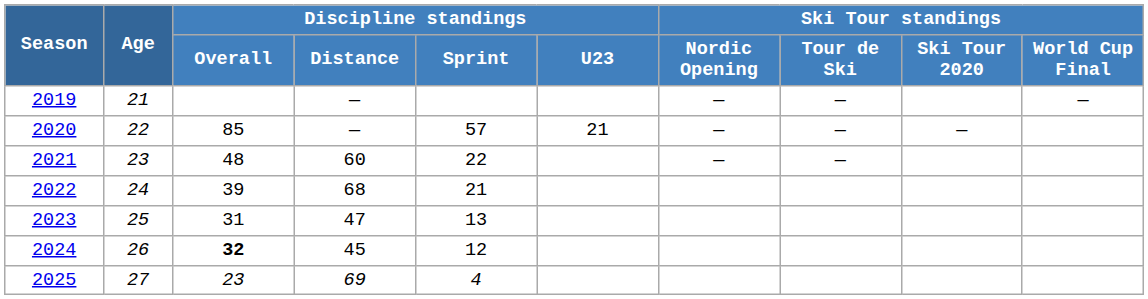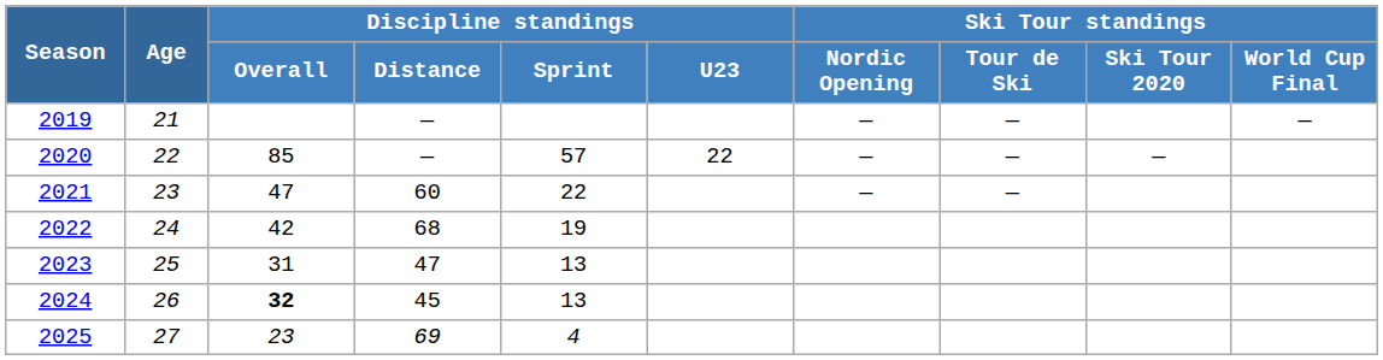 <table class="wikitable" style="font-size:95%; text-align:center; border:grey solid 1px; border-collapse:collapse; background:#ffffff;">
 <tr>
 <th style="background-color:#369; color:white; width:60px;" rowspan="2"> Season </th>
 <th style="background-color:#369; color:white; width:40px;" rowspan="2"> Age </th>
 <th style="background-color:#4180be; color:white;" colspan="4">Discipline standings</th>
 <th style="background-color:#4180be; color:white;" colspan="4">Ski Tour standings</th>
 </tr>
 <tr>
 <th style="background-color:#4180be; color:white; width:75px;">Overall</th>
 <th style="background-color:#4180be; color:white; width:75px;">Distance</th>
 <th style="background-color:#4180be; color:white; width:75px;">Sprint</th>
 <th style="background-color:#4180be; color:white; width:75px;">U23</th>
 <th style="background-color:#4180be; color:white; width:75px;">Nordic<br>Opening</th>
 <th style="background-color:#4180be; color:white; width:75px;">Tour de<br>Ski</th>
 <th style="background-color:#4180be; color:white; width:75px;">Ski Tour<br>2020</th>
 <th style="background-color:#4180be; color:white; width:75px;">World Cup<br>Final</th>
 </tr>
 <tr>
 <td><a href='#'>2019</a></td>
 <td><em>21</em></td>
 <td></td>
 <td>—</td>
 <td></td>
 <td></td>
 <td>—</td>
 <td>—</td>
 <td></td>
 <td>—</td>
 </tr>
 <tr>
 <td><a href='#'>2020</a></td>
 <td><em>22</em></td>
 <td>85</td>
 <td>—</td>
 <td>57</td>
-<td>21</td>
+<td>22</td>
 <td>—</td>
 <td>—</td>
 <td>—</td>
 <td></td>
 </tr>
 <tr>
 <td><a href='#'>2021</a></td>
 <td><em>23</em></td>
-<td>48</td>
+<td>47</td>
 <td>60</td>
 <td>22</td>
 <td></td>
 <td>—</td>
 <td>—</td>
 <td></td>
 <td></td>
 </tr>
 <tr>
 <td><a href='#'>2022</a></td>
 <td><em>24</em></td>
-<td>39</td>
+<td>42</td>
 <td>68</td>
-<td>21</td>
+<td>19</td>
 <td></td>
 <td></td>
 <td></td>
 <td></td>
 <td></td>
 </tr>
 <tr>
 <td><a href='#'>2023</a></td>
 <td><em>25</em></td>
 <td>31</td>
 <td>47</td>
 <td>13</td>
 <td></td>
 <td></td>
 <td></td>
 <td></td>
 <td></td>
 </tr>
 <tr>
 <td><a href='#'>2024</a></td>
 <td><em>26</em></td>
 <td><strong>32</strong></td>
 <td>45</td>
-<td>12</td>
+<td>13</td>
 <td></td>
 <td></td>
 <td></td>
 <td></td>
 <td></td>
 </tr>
 <tr>
 <td><a href='#'>2025</a></td>
 <td><em>27</em></td>
 <td><em>23</em></td>
 <td><em>69</em></td>
 <td><em>4</em></td>
 <td></td>
 <td></td>
 <td></td>
 <td></td>
 <td></td>
 </tr>
 </table>
